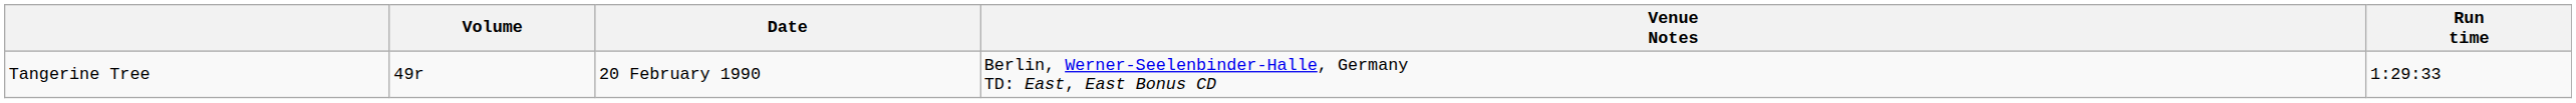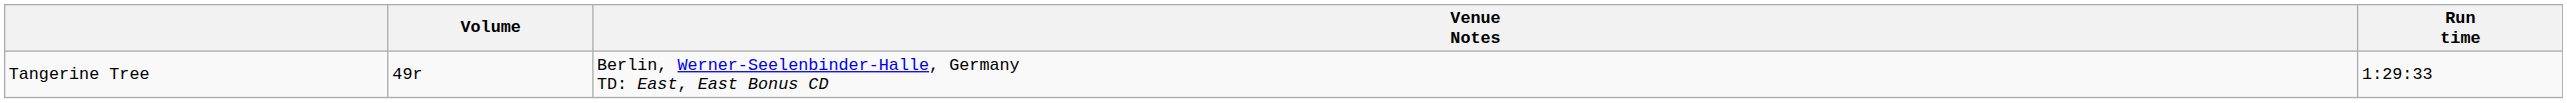 <table class="wikitable" style="width: 100%;">
 <tr>
 <th style="width: 15%;"></th>
 <th style="width: 8%;">Volume</th>
-<th style="width: 15%;">Date</th>
 <th>Venue<br>Notes</th>
 <th style="width: 8%;">Run<br>time</th>
 </tr>
 <tr>
 <td>Tangerine Tree</td>
 <td>49r</td>
-<td>20 February 1990</td>
 <td>Berlin, <a href='#'>Werner-Seelenbinder-Halle</a>, Germany<br>TD: <em>East</em>, <em>East Bonus CD</em></td>
 <td>1:29:33</td>
 </tr>
 </table>
